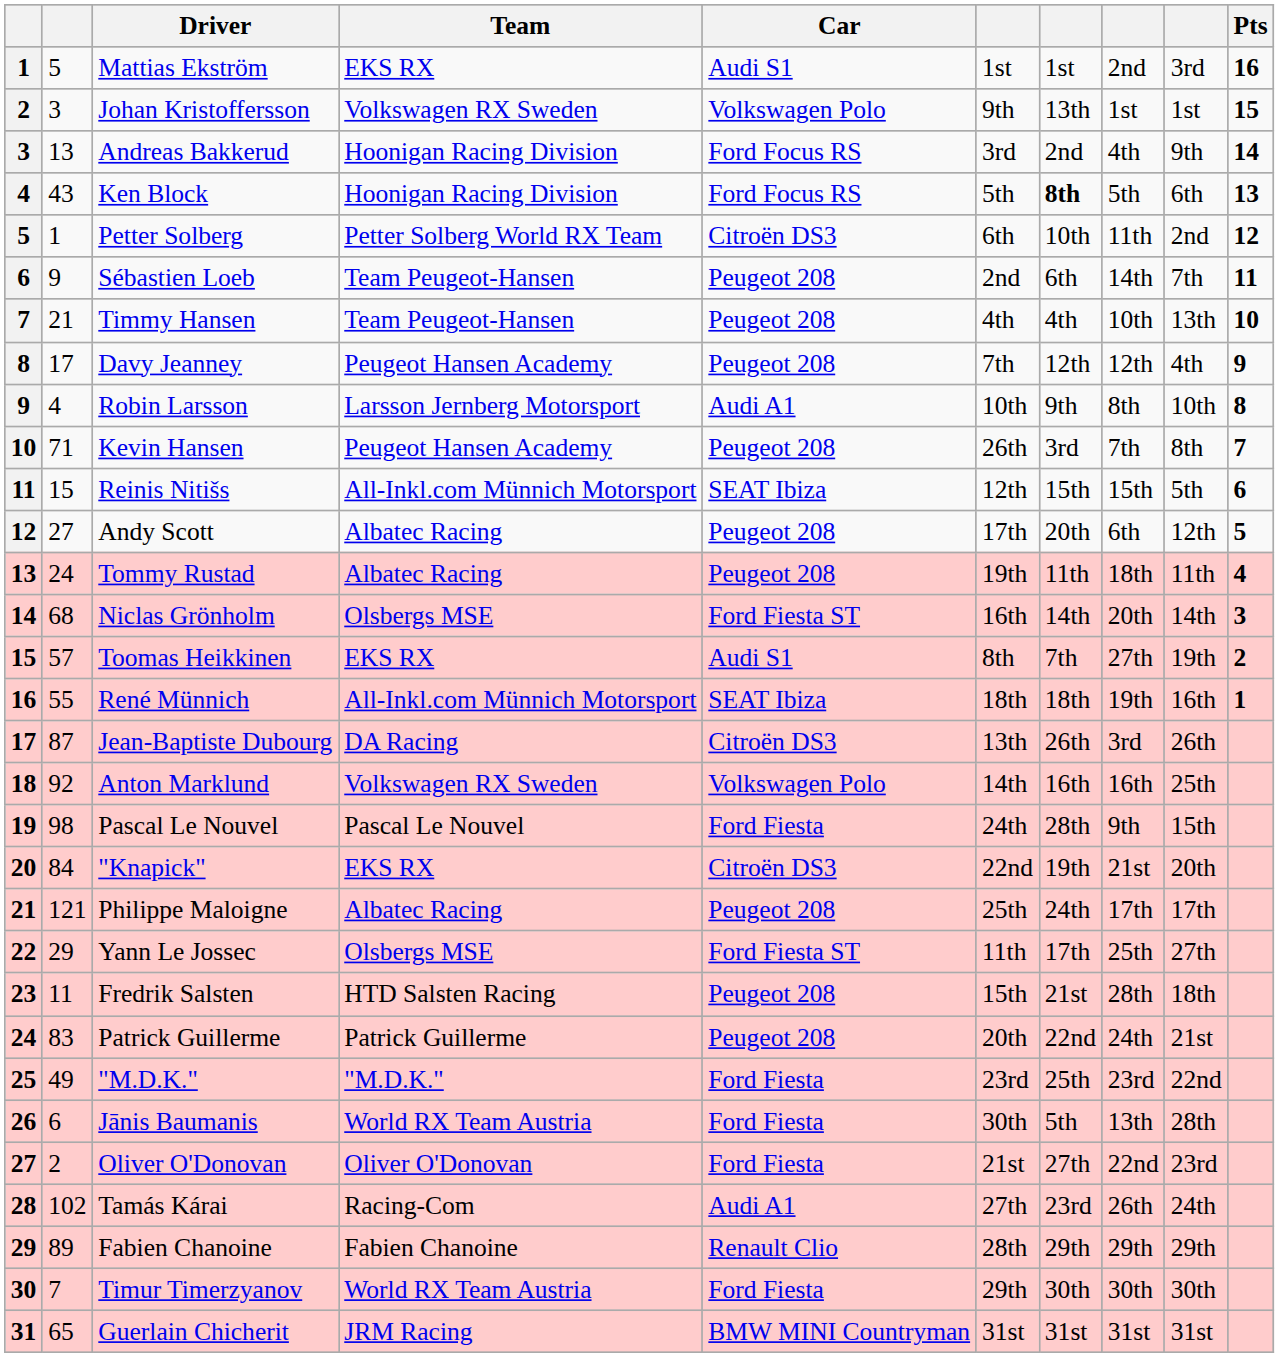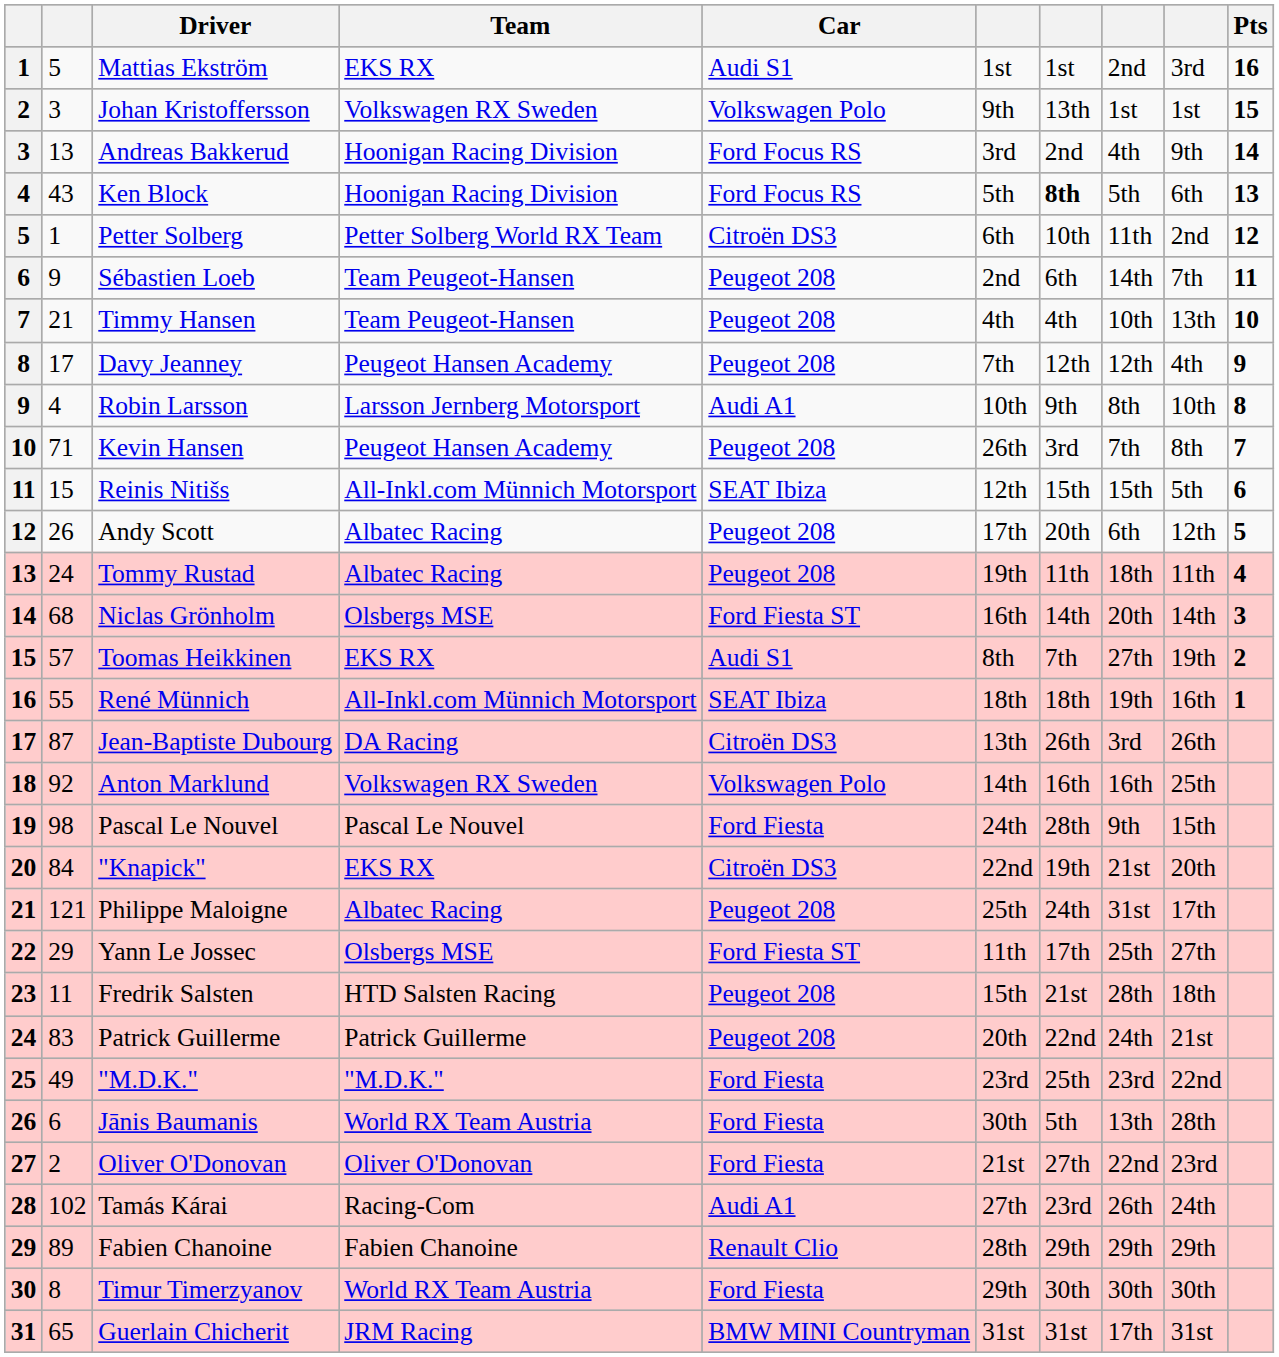 <table class=wikitable style="font-size:95%">
 <tr>
 <th></th>
 <th></th>
 <th>Driver</th>
 <th>Team</th>
 <th>Car</th>
 <th></th>
 <th></th>
 <th></th>
 <th></th>
 <th>Pts</th>
 </tr>
 <tr>
 <th>1</th>
 <td>5</td>
 <td> <a href='#'>Mattias Ekström</a></td>
 <td><a href='#'>EKS RX</a></td>
 <td><a href='#'>Audi S1</a></td>
 <td>1st</td>
 <td>1st</td>
 <td>2nd</td>
 <td>3rd</td>
 <td><strong>16</strong></td>
 </tr>
 <tr>
 <th>2</th>
 <td>3</td>
 <td> <a href='#'>Johan Kristoffersson</a></td>
 <td><a href='#'>Volkswagen RX Sweden</a></td>
 <td><a href='#'>Volkswagen Polo</a></td>
 <td>9th</td>
 <td>13th</td>
 <td>1st</td>
 <td>1st</td>
 <td><strong>15</strong></td>
 </tr>
 <tr>
 <th>3</th>
 <td>13</td>
 <td> <a href='#'>Andreas Bakkerud</a></td>
 <td><a href='#'>Hoonigan Racing Division</a></td>
 <td><a href='#'>Ford Focus RS</a></td>
 <td>3rd</td>
 <td>2nd</td>
 <td>4th</td>
 <td>9th</td>
 <td><strong>14</strong></td>
 </tr>
 <tr>
 <th>4</th>
 <td>43</td>
 <td> <a href='#'>Ken Block</a></td>
 <td><a href='#'>Hoonigan Racing Division</a></td>
 <td><a href='#'>Ford Focus RS</a></td>
 <td>5th</td>
 <td><strong>8th</strong></td>
 <td>5th</td>
 <td>6th</td>
 <td><strong>13</strong></td>
 </tr>
 <tr>
 <th>5</th>
 <td>1</td>
 <td> <a href='#'>Petter Solberg</a></td>
 <td><a href='#'>Petter Solberg World RX Team</a></td>
 <td><a href='#'>Citroën DS3</a></td>
 <td>6th</td>
 <td>10th</td>
 <td>11th</td>
 <td>2nd</td>
 <td><strong>12</strong></td>
 </tr>
 <tr>
 <th>6</th>
 <td>9</td>
 <td> <a href='#'>Sébastien Loeb</a></td>
 <td><a href='#'>Team Peugeot-Hansen</a></td>
 <td><a href='#'>Peugeot 208</a></td>
 <td>2nd</td>
 <td>6th</td>
 <td>14th</td>
 <td>7th</td>
 <td><strong>11</strong></td>
 </tr>
 <tr>
 <th>7</th>
 <td>21</td>
 <td> <a href='#'>Timmy Hansen</a></td>
 <td><a href='#'>Team Peugeot-Hansen</a></td>
 <td><a href='#'>Peugeot 208</a></td>
 <td>4th</td>
 <td>4th</td>
 <td>10th</td>
 <td>13th</td>
 <td><strong>10</strong></td>
 </tr>
 <tr>
 <th>8</th>
 <td>17</td>
 <td> <a href='#'>Davy Jeanney</a></td>
 <td><a href='#'>Peugeot Hansen Academy</a></td>
 <td><a href='#'>Peugeot 208</a></td>
 <td>7th</td>
 <td>12th</td>
 <td>12th</td>
 <td>4th</td>
 <td><strong>9</strong></td>
 </tr>
 <tr>
 <th>9</th>
 <td>4</td>
 <td> <a href='#'>Robin Larsson</a></td>
 <td><a href='#'>Larsson Jernberg Motorsport</a></td>
 <td><a href='#'>Audi A1</a></td>
 <td>10th</td>
 <td>9th</td>
 <td>8th</td>
 <td>10th</td>
 <td><strong>8</strong></td>
 </tr>
 <tr>
 <th>10</th>
 <td>71</td>
 <td> <a href='#'>Kevin Hansen</a></td>
 <td><a href='#'>Peugeot Hansen Academy</a></td>
 <td><a href='#'>Peugeot 208</a></td>
 <td>26th</td>
 <td>3rd</td>
 <td>7th</td>
 <td>8th</td>
 <td><strong>7</strong></td>
 </tr>
 <tr>
 <th>11</th>
 <td>15</td>
 <td> <a href='#'>Reinis Nitišs</a></td>
 <td><a href='#'>All-Inkl.com Münnich Motorsport</a></td>
 <td><a href='#'>SEAT Ibiza</a></td>
 <td>12th</td>
 <td>15th</td>
 <td>15th</td>
 <td>5th</td>
 <td><strong>6</strong></td>
 </tr>
 <tr>
 <th>12</th>
-<td>27</td>
+<td>26</td>
 <td> Andy Scott</td>
 <td><a href='#'>Albatec Racing</a></td>
 <td><a href='#'>Peugeot 208</a></td>
 <td>17th</td>
 <td>20th</td>
 <td>6th</td>
 <td>12th</td>
 <td><strong>5</strong></td>
 </tr>
 <tr>
 <th style="background:#ffcccc;">13</th>
 <td style="background:#ffcccc;">24</td>
 <td style="background:#ffcccc;"> <a href='#'>Tommy Rustad</a></td>
 <td style="background:#ffcccc;"><a href='#'>Albatec Racing</a></td>
 <td style="background:#ffcccc;"><a href='#'>Peugeot 208</a></td>
 <td style="background:#ffcccc;">19th</td>
 <td style="background:#ffcccc;">11th</td>
 <td style="background:#ffcccc;">18th</td>
 <td style="background:#ffcccc;">11th</td>
 <td style="background:#ffcccc;"><strong>4</strong></td>
 </tr>
 <tr>
 <th style="background:#ffcccc;">14</th>
 <td style="background:#ffcccc;">68</td>
 <td style="background:#ffcccc;"> <a href='#'>Niclas Grönholm</a></td>
 <td style="background:#ffcccc;"><a href='#'>Olsbergs MSE</a></td>
 <td style="background:#ffcccc;"><a href='#'>Ford Fiesta ST</a></td>
 <td style="background:#ffcccc;">16th</td>
 <td style="background:#ffcccc;">14th</td>
 <td style="background:#ffcccc;">20th</td>
 <td style="background:#ffcccc;">14th</td>
 <td style="background:#ffcccc;"><strong>3</strong></td>
 </tr>
 <tr>
 <th style="background:#ffcccc;">15</th>
 <td style="background:#ffcccc;">57</td>
 <td style="background:#ffcccc;"> <a href='#'>Toomas Heikkinen</a></td>
 <td style="background:#ffcccc;"><a href='#'>EKS RX</a></td>
 <td style="background:#ffcccc;"><a href='#'>Audi S1</a></td>
 <td style="background:#ffcccc;">8th</td>
 <td style="background:#ffcccc;">7th</td>
 <td style="background:#ffcccc;">27th</td>
 <td style="background:#ffcccc;">19th</td>
 <td style="background:#ffcccc;"><strong>2</strong></td>
 </tr>
 <tr>
 <th style="background:#ffcccc;">16</th>
 <td style="background:#ffcccc;">55</td>
 <td style="background:#ffcccc;"> <a href='#'>René Münnich</a></td>
 <td style="background:#ffcccc;"><a href='#'>All-Inkl.com Münnich Motorsport</a></td>
 <td style="background:#ffcccc;"><a href='#'>SEAT Ibiza</a></td>
 <td style="background:#ffcccc;">18th</td>
 <td style="background:#ffcccc;">18th</td>
 <td style="background:#ffcccc;">19th</td>
 <td style="background:#ffcccc;">16th</td>
 <td style="background:#ffcccc;"><strong>1</strong></td>
 </tr>
 <tr>
 <th style="background:#ffcccc;">17</th>
 <td style="background:#ffcccc;">87</td>
 <td style="background:#ffcccc;"> <a href='#'>Jean-Baptiste Dubourg</a></td>
 <td style="background:#ffcccc;"><a href='#'>DA Racing</a></td>
 <td style="background:#ffcccc;"><a href='#'>Citroën DS3</a></td>
 <td style="background:#ffcccc;">13th</td>
 <td style="background:#ffcccc;">26th</td>
 <td style="background:#ffcccc;">3rd</td>
 <td style="background:#ffcccc;">26th</td>
 <td style="background:#ffcccc;"></td>
 </tr>
 <tr>
 <th style="background:#ffcccc;">18</th>
 <td style="background:#ffcccc;">92</td>
 <td style="background:#ffcccc;"> <a href='#'>Anton Marklund</a></td>
 <td style="background:#ffcccc;"><a href='#'>Volkswagen RX Sweden</a></td>
 <td style="background:#ffcccc;"><a href='#'>Volkswagen Polo</a></td>
 <td style="background:#ffcccc;">14th</td>
 <td style="background:#ffcccc;">16th</td>
 <td style="background:#ffcccc;">16th</td>
 <td style="background:#ffcccc;">25th</td>
 <td style="background:#ffcccc;"></td>
 </tr>
 <tr>
 <th style="background:#ffcccc;">19</th>
 <td style="background:#ffcccc;">98</td>
 <td style="background:#ffcccc;"> Pascal Le Nouvel</td>
 <td style="background:#ffcccc;">Pascal Le Nouvel</td>
 <td style="background:#ffcccc;"><a href='#'>Ford Fiesta</a></td>
 <td style="background:#ffcccc;">24th</td>
 <td style="background:#ffcccc;">28th</td>
 <td style="background:#ffcccc;">9th</td>
 <td style="background:#ffcccc;">15th</td>
 <td style="background:#ffcccc;"></td>
 </tr>
 <tr>
 <th style="background:#ffcccc;">20</th>
 <td style="background:#ffcccc;">84</td>
 <td style="background:#ffcccc;"> <a href='#'>"Knapick"</a></td>
 <td style="background:#ffcccc;"><a href='#'>EKS RX</a></td>
 <td style="background:#ffcccc;"><a href='#'>Citroën DS3</a></td>
 <td style="background:#ffcccc;">22nd</td>
 <td style="background:#ffcccc;">19th</td>
 <td style="background:#ffcccc;">21st</td>
 <td style="background:#ffcccc;">20th</td>
 <td style="background:#ffcccc;"></td>
 </tr>
 <tr>
 <th style="background:#ffcccc;">21</th>
 <td style="background:#ffcccc;">121</td>
 <td style="background:#ffcccc;"> Philippe Maloigne</td>
 <td style="background:#ffcccc;"><a href='#'>Albatec Racing</a></td>
 <td style="background:#ffcccc;"><a href='#'>Peugeot 208</a></td>
 <td style="background:#ffcccc;">25th</td>
 <td style="background:#ffcccc;">24th</td>
-<td style="background:#ffcccc;">17th</td>
+<td style="background:#ffcccc;">31st</td>
 <td style="background:#ffcccc;">17th</td>
 <td style="background:#ffcccc;"></td>
 </tr>
 <tr>
 <th style="background:#ffcccc;">22</th>
 <td style="background:#ffcccc;">29</td>
 <td style="background:#ffcccc;"> Yann Le Jossec</td>
 <td style="background:#ffcccc;"><a href='#'>Olsbergs MSE</a></td>
 <td style="background:#ffcccc;"><a href='#'>Ford Fiesta ST</a></td>
 <td style="background:#ffcccc;">11th</td>
 <td style="background:#ffcccc;">17th</td>
 <td style="background:#ffcccc;">25th</td>
 <td style="background:#ffcccc;">27th</td>
 <td style="background:#ffcccc;"></td>
 </tr>
 <tr>
 <th style="background:#ffcccc;">23</th>
 <td style="background:#ffcccc;">11</td>
 <td style="background:#ffcccc;"> Fredrik Salsten</td>
 <td style="background:#ffcccc;">HTD Salsten Racing</td>
 <td style="background:#ffcccc;"><a href='#'>Peugeot 208</a></td>
 <td style="background:#ffcccc;">15th</td>
 <td style="background:#ffcccc;">21st</td>
 <td style="background:#ffcccc;">28th</td>
 <td style="background:#ffcccc;">18th</td>
 <td style="background:#ffcccc;"></td>
 </tr>
 <tr>
 <th style="background:#ffcccc;">24</th>
 <td style="background:#ffcccc;">83</td>
 <td style="background:#ffcccc;"> Patrick Guillerme</td>
 <td style="background:#ffcccc;">Patrick Guillerme</td>
 <td style="background:#ffcccc;"><a href='#'>Peugeot 208</a></td>
 <td style="background:#ffcccc;">20th</td>
 <td style="background:#ffcccc;">22nd</td>
 <td style="background:#ffcccc;">24th</td>
 <td style="background:#ffcccc;">21st</td>
 <td style="background:#ffcccc;"></td>
 </tr>
 <tr>
 <th style="background:#ffcccc;">25</th>
 <td style="background:#ffcccc;">49</td>
 <td style="background:#ffcccc;"> <a href='#'>"M.D.K."</a></td>
 <td style="background:#ffcccc;"><a href='#'>"M.D.K."</a></td>
 <td style="background:#ffcccc;"><a href='#'>Ford Fiesta</a></td>
 <td style="background:#ffcccc;">23rd</td>
 <td style="background:#ffcccc;">25th</td>
 <td style="background:#ffcccc;">23rd</td>
 <td style="background:#ffcccc;">22nd</td>
 <td style="background:#ffcccc;"></td>
 </tr>
 <tr>
 <th style="background:#ffcccc;">26</th>
 <td style="background:#ffcccc;">6</td>
 <td style="background:#ffcccc;"> <a href='#'>Jānis Baumanis</a></td>
 <td style="background:#ffcccc;"><a href='#'>World RX Team Austria</a></td>
 <td style="background:#ffcccc;"><a href='#'>Ford Fiesta</a></td>
 <td style="background:#ffcccc;">30th</td>
 <td style="background:#ffcccc;">5th</td>
 <td style="background:#ffcccc;">13th</td>
 <td style="background:#ffcccc;">28th</td>
 <td style="background:#ffcccc;"></td>
 </tr>
 <tr>
 <th style="background:#ffcccc;">27</th>
 <td style="background:#ffcccc;">2</td>
 <td style="background:#ffcccc;"> <a href='#'>Oliver O'Donovan</a></td>
 <td style="background:#ffcccc;"><a href='#'>Oliver O'Donovan</a></td>
 <td style="background:#ffcccc;"><a href='#'>Ford Fiesta</a></td>
 <td style="background:#ffcccc;">21st</td>
 <td style="background:#ffcccc;">27th</td>
 <td style="background:#ffcccc;">22nd</td>
 <td style="background:#ffcccc;">23rd</td>
 <td style="background:#ffcccc;"></td>
 </tr>
 <tr>
 <th style="background:#ffcccc;">28</th>
 <td style="background:#ffcccc;">102</td>
 <td style="background:#ffcccc;"> Tamás Kárai</td>
 <td style="background:#ffcccc;">Racing-Com</td>
 <td style="background:#ffcccc;"><a href='#'>Audi A1</a></td>
 <td style="background:#ffcccc;">27th</td>
 <td style="background:#ffcccc;">23rd</td>
 <td style="background:#ffcccc;">26th</td>
 <td style="background:#ffcccc;">24th</td>
 <td style="background:#ffcccc;"></td>
 </tr>
 <tr>
 <th style="background:#ffcccc;">29</th>
 <td style="background:#ffcccc;">89</td>
 <td style="background:#ffcccc;"> Fabien Chanoine</td>
 <td style="background:#ffcccc;">Fabien Chanoine</td>
 <td style="background:#ffcccc;"><a href='#'>Renault Clio</a></td>
 <td style="background:#ffcccc;">28th</td>
 <td style="background:#ffcccc;">29th</td>
 <td style="background:#ffcccc;">29th</td>
 <td style="background:#ffcccc;">29th</td>
 <td style="background:#ffcccc;"></td>
 </tr>
 <tr>
 <th style="background:#ffcccc;">30</th>
-<td style="background:#ffcccc;">7</td>
+<td style="background:#ffcccc;">8</td>
 <td style="background:#ffcccc;"> <a href='#'>Timur Timerzyanov</a></td>
 <td style="background:#ffcccc;"><a href='#'>World RX Team Austria</a></td>
 <td style="background:#ffcccc;"><a href='#'>Ford Fiesta</a></td>
 <td style="background:#ffcccc;">29th</td>
 <td style="background:#ffcccc;">30th</td>
 <td style="background:#ffcccc;">30th</td>
 <td style="background:#ffcccc;">30th</td>
 <td style="background:#ffcccc;"></td>
 </tr>
 <tr>
 <th style="background:#ffcccc;">31</th>
 <td style="background:#ffcccc;">65</td>
 <td style="background:#ffcccc;"> <a href='#'>Guerlain Chicherit</a></td>
 <td style="background:#ffcccc;"><a href='#'>JRM Racing</a></td>
 <td style="background:#ffcccc;"><a href='#'>BMW MINI Countryman</a></td>
 <td style="background:#ffcccc;">31st</td>
 <td style="background:#ffcccc;">31st</td>
-<td style="background:#ffcccc;">31st</td>
+<td style="background:#ffcccc;">17th</td>
 <td style="background:#ffcccc;">31st</td>
 <td style="background:#ffcccc;"></td>
 </tr>
 </table>
